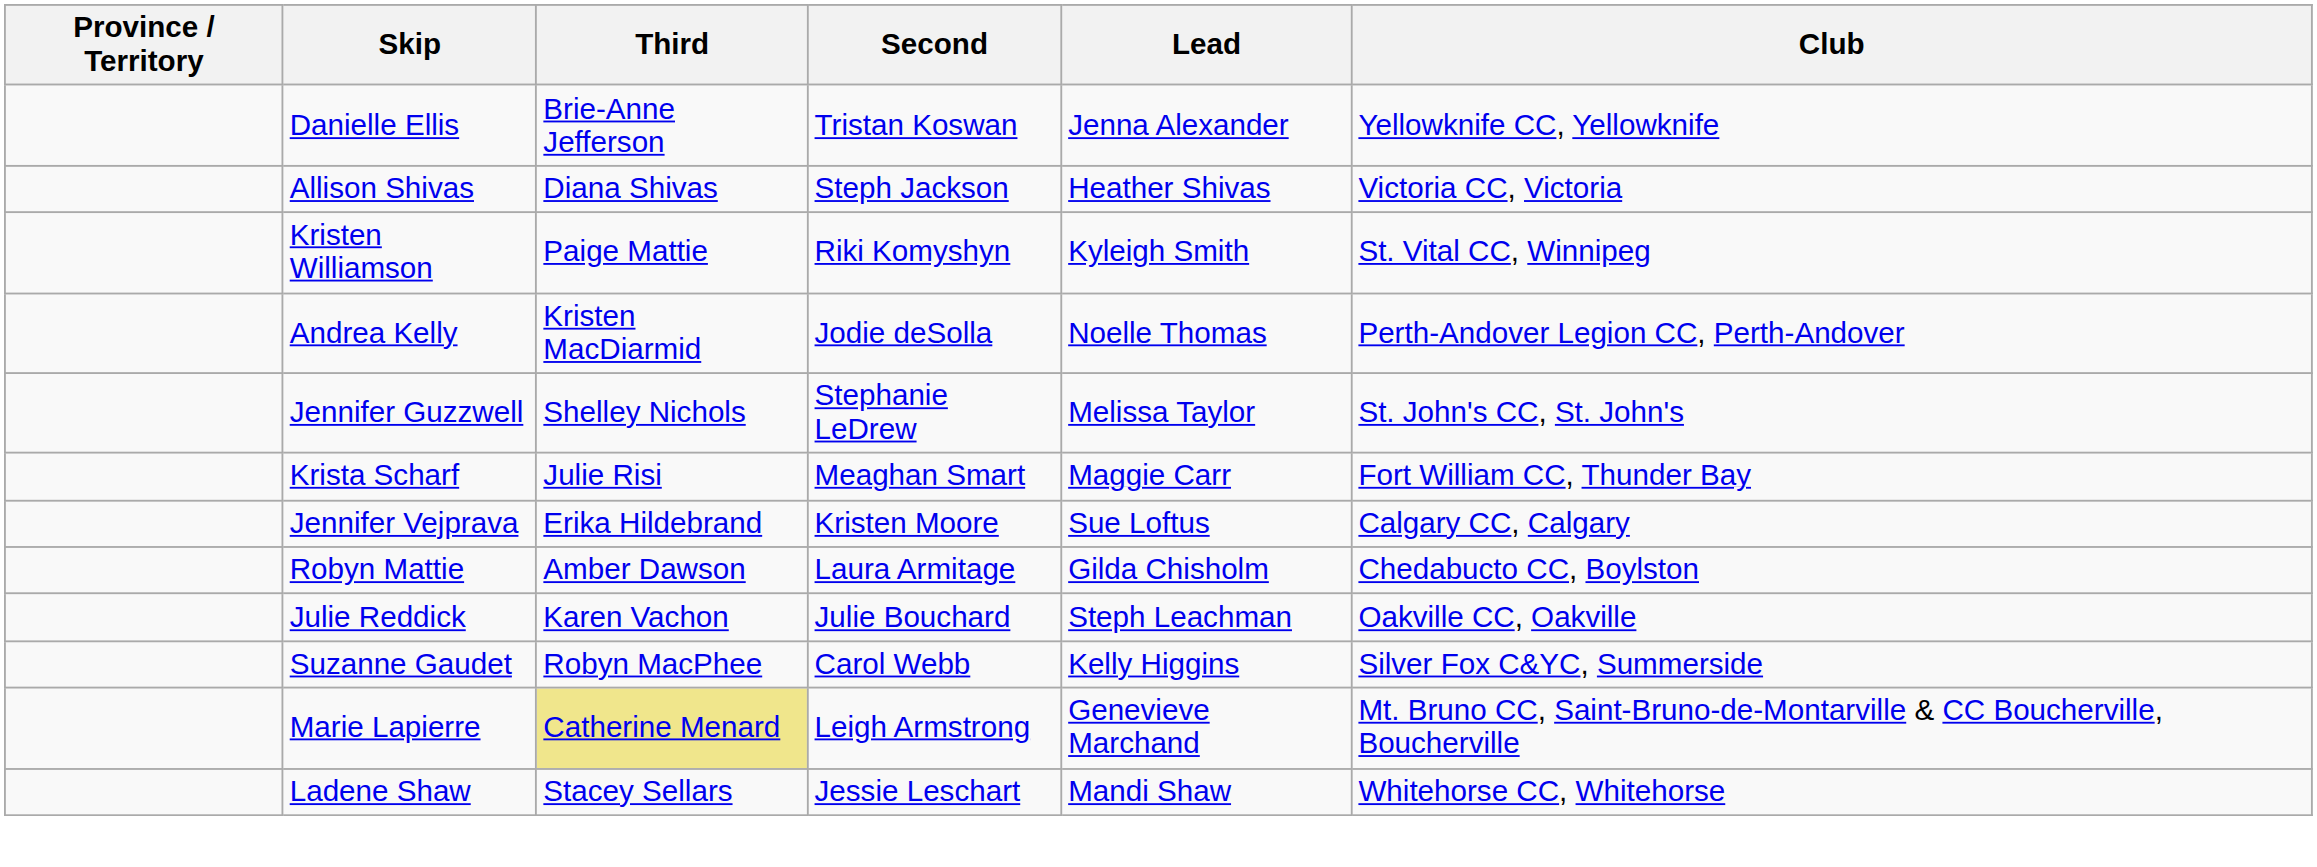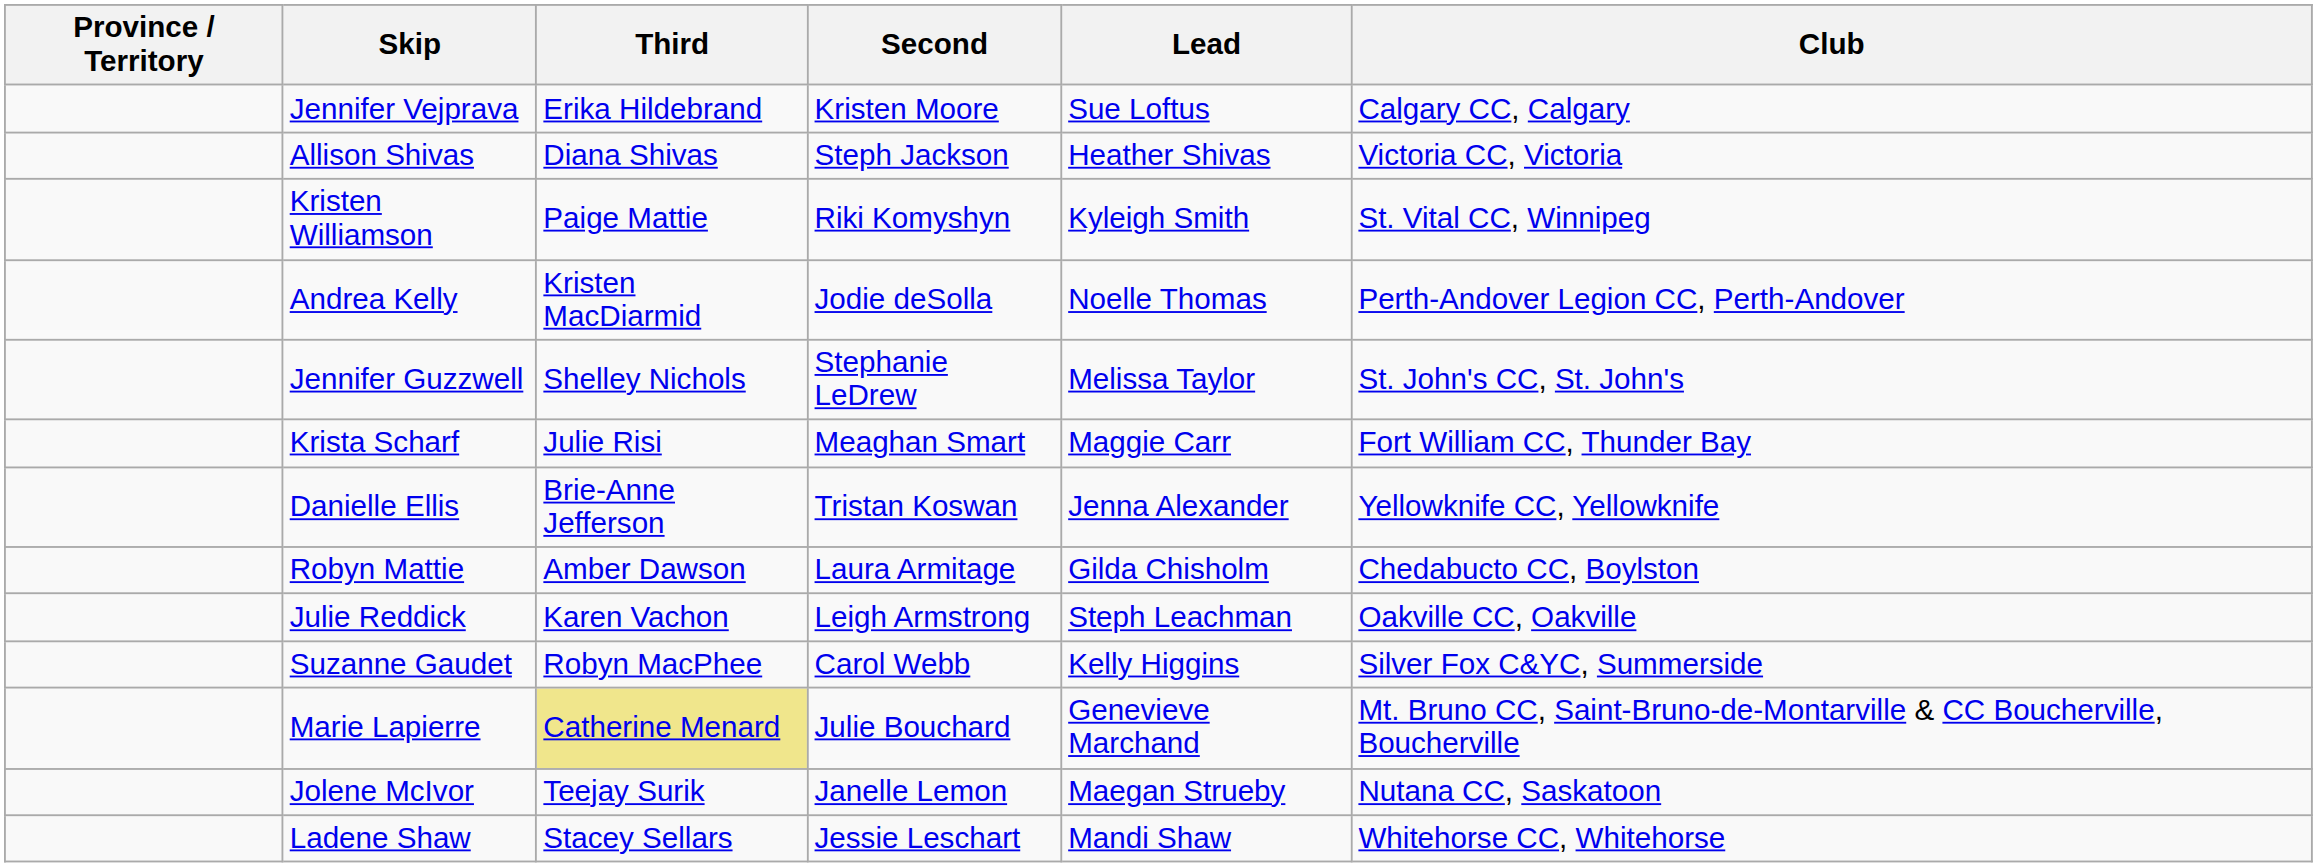 <table class="wikitable">
 <tr>
 <th>Province / Territory</th>
 <th>Skip</th>
 <th>Third</th>
 <th>Second</th>
 <th>Lead</th>
 <th>Club</th>
 </tr>
 <tr>
 <td></td>
-<td><a href='#'>Danielle Ellis</a></td>
-<td><a href='#'>Brie-Anne Jefferson</a></td>
-<td><a href='#'>Tristan Koswan</a></td>
-<td><a href='#'>Jenna Alexander</a></td>
-<td><a href='#'>Yellowknife CC</a>, <a href='#'>Yellowknife</a></td>
+<td><a href='#'>Jennifer Vejprava</a></td>
+<td><a href='#'>Erika Hildebrand</a></td>
+<td><a href='#'>Kristen Moore</a></td>
+<td><a href='#'>Sue Loftus</a></td>
+<td><a href='#'>Calgary CC</a>, <a href='#'>Calgary</a></td>
 </tr>
 <tr>
 <td></td>
 <td><a href='#'>Allison Shivas</a></td>
 <td><a href='#'>Diana Shivas</a></td>
 <td><a href='#'>Steph Jackson</a></td>
 <td><a href='#'>Heather Shivas</a></td>
 <td><a href='#'>Victoria CC</a>, <a href='#'>Victoria</a></td>
 </tr>
 <tr>
 <td></td>
 <td><a href='#'>Kristen Williamson</a></td>
 <td><a href='#'>Paige Mattie</a></td>
 <td><a href='#'>Riki Komyshyn</a></td>
 <td><a href='#'>Kyleigh Smith</a></td>
 <td><a href='#'>St. Vital CC</a>, <a href='#'>Winnipeg</a></td>
 </tr>
 <tr>
 <td></td>
 <td><a href='#'>Andrea Kelly</a></td>
 <td><a href='#'>Kristen MacDiarmid</a></td>
 <td><a href='#'>Jodie deSolla</a></td>
 <td><a href='#'>Noelle Thomas</a></td>
 <td><a href='#'>Perth-Andover Legion CC</a>, <a href='#'>Perth-Andover</a></td>
 </tr>
 <tr>
 <td></td>
 <td><a href='#'>Jennifer Guzzwell</a></td>
 <td><a href='#'>Shelley Nichols</a></td>
 <td><a href='#'>Stephanie LeDrew</a></td>
 <td><a href='#'>Melissa Taylor</a></td>
 <td><a href='#'>St. John's CC</a>, <a href='#'>St. John's</a></td>
 </tr>
 <tr>
 <td></td>
 <td><a href='#'>Krista Scharf</a></td>
 <td><a href='#'>Julie Risi</a></td>
 <td><a href='#'>Meaghan Smart</a></td>
 <td><a href='#'>Maggie Carr</a></td>
 <td><a href='#'>Fort William CC</a>, <a href='#'>Thunder Bay</a></td>
 </tr>
 <tr>
 <td></td>
-<td><a href='#'>Jennifer Vejprava</a></td>
-<td><a href='#'>Erika Hildebrand</a></td>
-<td><a href='#'>Kristen Moore</a></td>
-<td><a href='#'>Sue Loftus</a></td>
-<td><a href='#'>Calgary CC</a>, <a href='#'>Calgary</a></td>
+<td><a href='#'>Danielle Ellis</a></td>
+<td><a href='#'>Brie-Anne Jefferson</a></td>
+<td><a href='#'>Tristan Koswan</a></td>
+<td><a href='#'>Jenna Alexander</a></td>
+<td><a href='#'>Yellowknife CC</a>, <a href='#'>Yellowknife</a></td>
 </tr>
 <tr>
 <td></td>
 <td><a href='#'>Robyn Mattie</a></td>
 <td><a href='#'>Amber Dawson</a></td>
 <td><a href='#'>Laura Armitage</a></td>
 <td><a href='#'>Gilda Chisholm</a></td>
 <td><a href='#'>Chedabucto CC</a>, <a href='#'>Boylston</a></td>
 </tr>
 <tr>
 <td></td>
 <td><a href='#'>Julie Reddick</a></td>
 <td><a href='#'>Karen Vachon</a></td>
-<td><a href='#'>Julie Bouchard</a></td>
+<td><a href='#'>Leigh Armstrong</a></td>
 <td><a href='#'>Steph Leachman</a></td>
 <td><a href='#'>Oakville CC</a>, <a href='#'>Oakville</a></td>
 </tr>
 <tr>
 <td></td>
 <td><a href='#'>Suzanne Gaudet</a></td>
 <td><a href='#'>Robyn MacPhee</a></td>
 <td><a href='#'>Carol Webb</a></td>
 <td><a href='#'>Kelly Higgins</a></td>
 <td><a href='#'>Silver Fox C&YC</a>, <a href='#'>Summerside</a></td>
 </tr>
 <tr>
 <td></td>
 <td><a href='#'>Marie Lapierre</a></td>
 <td style="background: khaki;"><a href='#'>Catherine Menard</a></td>
-<td><a href='#'>Leigh Armstrong</a></td>
+<td><a href='#'>Julie Bouchard</a></td>
 <td><a href='#'>Genevieve Marchand</a></td>
 <td><a href='#'>Mt. Bruno CC</a>, <a href='#'>Saint-Bruno-de-Montarville</a> & <a href='#'>CC Boucherville</a>, <a href='#'>Boucherville</a></td>
+</tr>
+<tr>
+<td></td>
+<td><a href='#'>Jolene McIvor</a></td>
+<td><a href='#'>Teejay Surik</a></td>
+<td><a href='#'>Janelle Lemon</a></td>
+<td><a href='#'>Maegan Strueby</a></td>
+<td><a href='#'>Nutana CC</a>, <a href='#'>Saskatoon</a></td>
 </tr>
 <tr>
 <td></td>
 <td><a href='#'>Ladene Shaw</a></td>
 <td><a href='#'>Stacey Sellars</a></td>
 <td><a href='#'>Jessie Leschart</a></td>
 <td><a href='#'>Mandi Shaw</a></td>
 <td><a href='#'>Whitehorse CC</a>, <a href='#'>Whitehorse</a></td>
 </tr>
 </table>
